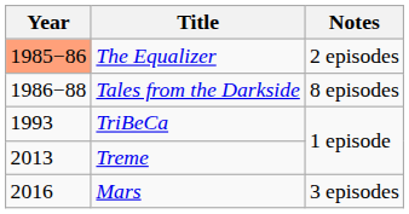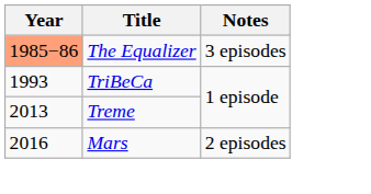 <table class="wikitable">
 <tr>
 <th>Year</th>
 <th>Title</th>
 <th>Notes</th>
 </tr>
 <tr>
 <td style="background: lightsalmon;">1985−86</td>
 <td><em><a href='#'>The Equalizer</a></em></td>
-<td>2 episodes</td>
-</tr>
-<tr>
-<td>1986−88</td>
-<td><em><a href='#'>Tales from the Darkside</a></em></td>
-<td>8 episodes</td>
+<td>3 episodes</td>
 </tr>
 <tr>
 <td>1993</td>
 <td><em><a href='#'>TriBeCa</a></em></td>
 <td rowspan=2>1 episode</td>
 </tr>
 <tr>
 <td>2013</td>
 <td><em><a href='#'>Treme</a></em></td>
 </tr>
 <tr>
 <td>2016</td>
 <td><em><a href='#'>Mars</a></em></td>
-<td>3 episodes</td>
+<td>2 episodes</td>
 </tr>
 </table>
